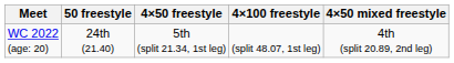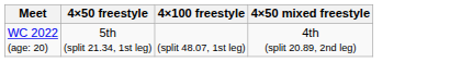 <table class="sortable wikitable">
 <tr>
 <th>Meet</th>
-<th class="unsortable">50 freestyle</th>
 <th class="unsortable">4×50 freestyle</th>
 <th class="unsortable">4×100 freestyle</th>
 <th class="unsortable">4×50 mixed freestyle</th>
 </tr>
 <tr>
 <td><a href='#'>WC 2022</a><br><small>(age: 20)</small></td>
-<td align="center">24th<br><small>(21.40)</small></td>
 <td align="center">5th<br><small>(split 21.34, 1st leg)</small></td>
 <td align="center"><br><small>(split 48.07, 1st leg)</small></td>
 <td align="center">4th<br><small>(split 20.89, 2nd leg)</small></td>
 </tr>
 </table>
